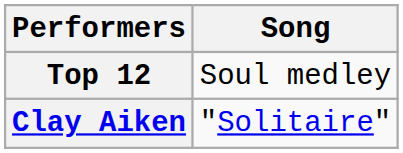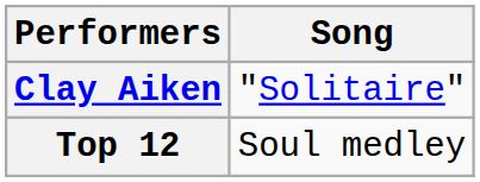 <table class="wikitable unsortable" style="text-align:center;">
 <tr>
 <th scope="col">Performers</th>
 <th scope="col">Song</th>
 </tr>
 <tr>
+<th scope="row"><a href='#'>Clay Aiken</a></th>
+<td>"<a href='#'>Solitaire</a>"</td>
+</tr>
+<tr>
 <th scope="row">Top 12</th>
 <td>Soul medley</td>
 </tr>
-<tr>
-<th scope="row"><a href='#'>Clay Aiken</a></th>
-<td>"<a href='#'>Solitaire</a>"</td>
-</tr>
 </table>
